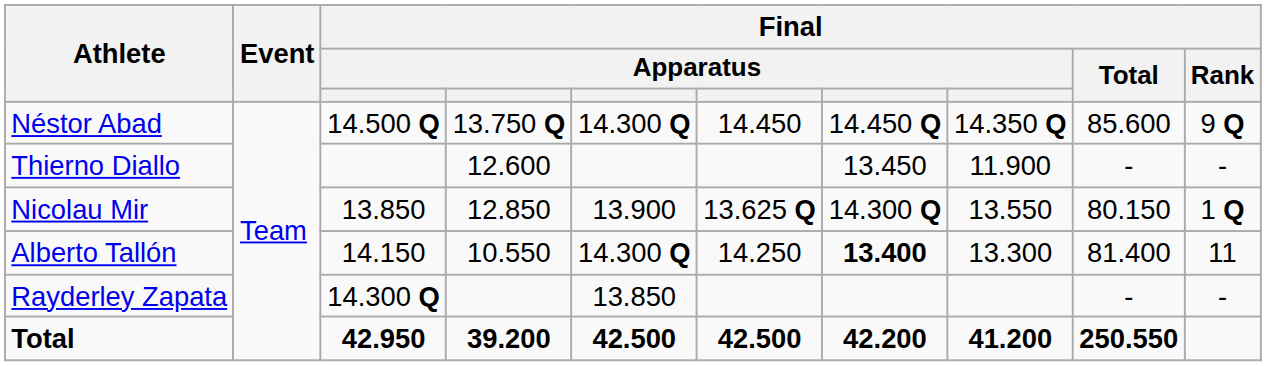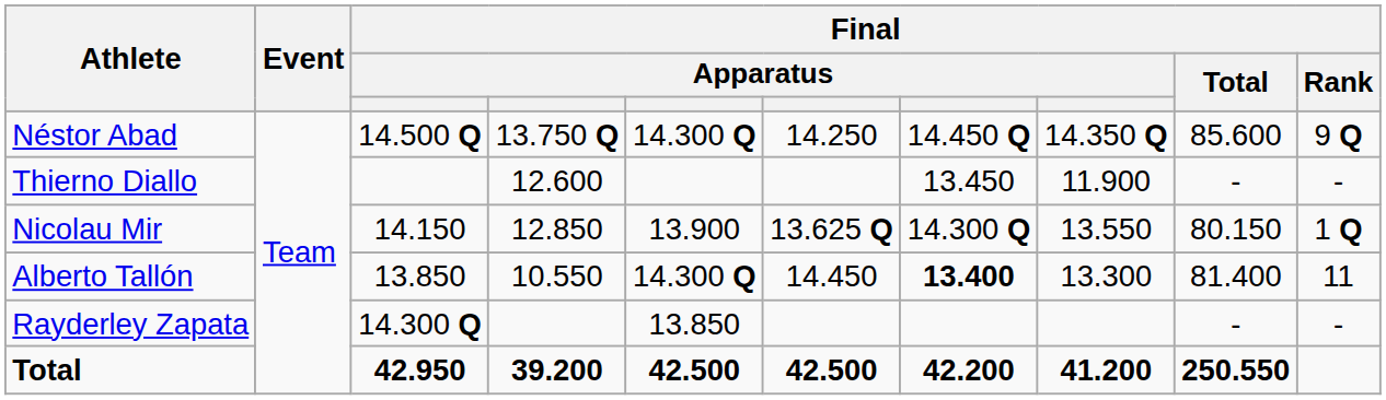 <table class="wikitable" style="font-size:90%">
 <tr>
 <th rowspan=3>Athlete</th>
 <th rowspan=3>Event</th>
 <th colspan =8>Final</th>
 </tr>
 <tr style="font-size:95%">
 <th colspan=6>Apparatus</th>
 <th rowspan=2>Total</th>
 <th rowspan=2>Rank</th>
 </tr>
 <tr style="font-size:95%">
 <th></th>
 <th></th>
 <th></th>
 <th></th>
 <th></th>
 <th></th>
 </tr>
 <tr align=center>
 <td align=left><a href='#'>Néstor Abad</a></td>
 <td align=left rowspan=6><a href='#'>Team</a></td>
 <td>14.500 <strong>Q</strong></td>
 <td>13.750 <strong>Q</strong></td>
 <td>14.300 <strong>Q</strong></td>
-<td>14.450</td>
+<td>14.250</td>
 <td>14.450 <strong>Q</strong></td>
 <td>14.350 <strong>Q</strong></td>
 <td>85.600</td>
 <td>9  <strong>Q</strong></td>
 </tr>
 <tr align=center>
 <td align=left><a href='#'>Thierno Diallo</a></td>
 <td></td>
 <td>12.600</td>
 <td></td>
 <td></td>
 <td>13.450</td>
 <td>11.900</td>
 <td>-</td>
 <td>-</td>
 </tr>
 <tr align=center>
 <td align=left><a href='#'>Nicolau Mir</a></td>
-<td>13.850</td>
+<td>14.150</td>
 <td>12.850</td>
 <td>13.900</td>
 <td>13.625 <strong>Q</strong></td>
 <td>14.300 <strong>Q</strong></td>
 <td>13.550</td>
 <td>80.150</td>
 <td>1 <strong>Q</strong></td>
 </tr>
 <tr align=center>
 <td align=left><a href='#'>Alberto Tallón</a></td>
-<td>14.150</td>
+<td>13.850</td>
 <td>10.550</td>
 <td>14.300 <strong>Q</strong></td>
-<td>14.250</td>
+<td>14.450</td>
 <td><strong>13.400</strong></td>
 <td>13.300</td>
 <td>81.400</td>
 <td>11</td>
 </tr>
 <tr align=center>
 <td align=left><a href='#'>Rayderley Zapata</a></td>
 <td>14.300 <strong>Q</strong></td>
 <td></td>
 <td>13.850</td>
 <td></td>
 <td></td>
 <td></td>
 <td>-</td>
 <td>-</td>
 </tr>
 <tr align=center>
 <td align=left><strong>Total</strong></td>
 <td><strong>42.950</strong></td>
 <td><strong>39.200</strong></td>
 <td><strong>42.500</strong></td>
 <td><strong>42.500</strong></td>
 <td><strong>42.200</strong></td>
 <td><strong>41.200</strong></td>
 <td><strong>250.550</strong></td>
 <td></td>
 </tr>
 </table>
